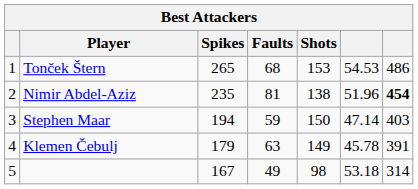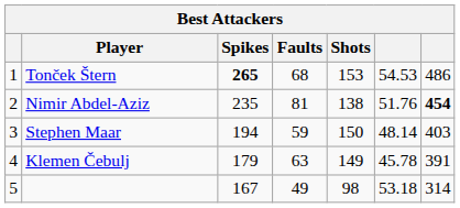 <table class="wikitable sortable" style=font-size:90%>
 <tr>
 <th colspan=7>Best Attackers</th>
 </tr>
 <tr>
 <th></th>
 <th width=158>Player</th>
 <th width=20>Spikes</th>
 <th width=20>Faults</th>
 <th width=20>Shots</th>
 <th width=20></th>
 <th width=20></th>
 </tr>
 <tr>
 <td>1</td>
 <td> <a href='#'>Tonček Štern</a></td>
-<td align=center>265</td>
+<td align=center><strong>265</strong></td>
 <td align=center>68</td>
 <td align=center>153</td>
 <td align=center>54.53</td>
 <td align=center>486</td>
 </tr>
 <tr>
 <td>2</td>
 <td> <a href='#'>Nimir Abdel-Aziz</a></td>
 <td align=center>235</td>
 <td align=center>81</td>
 <td align=center>138</td>
-<td align=center>51.96</td>
+<td align=center>51.76</td>
 <td align=center><strong>454</strong></td>
 </tr>
 <tr>
 <td>3</td>
 <td> <a href='#'>Stephen Maar</a></td>
 <td align=center>194</td>
 <td align=center>59</td>
 <td align=center>150</td>
-<td align=center>47.14</td>
+<td align=center>48.14</td>
 <td align=center>403</td>
 </tr>
 <tr>
 <td>4</td>
 <td> <a href='#'>Klemen Čebulj</a></td>
 <td align=center>179</td>
 <td align=center>63</td>
 <td align=center>149</td>
 <td align=center>45.78</td>
 <td align=center>391</td>
 </tr>
 <tr>
 <td>5</td>
 <td> </td>
 <td align=center>167</td>
 <td align=center>49</td>
 <td align=center>98</td>
 <td align=center>53.18</td>
 <td align=center>314</td>
 </tr>
 </table>
